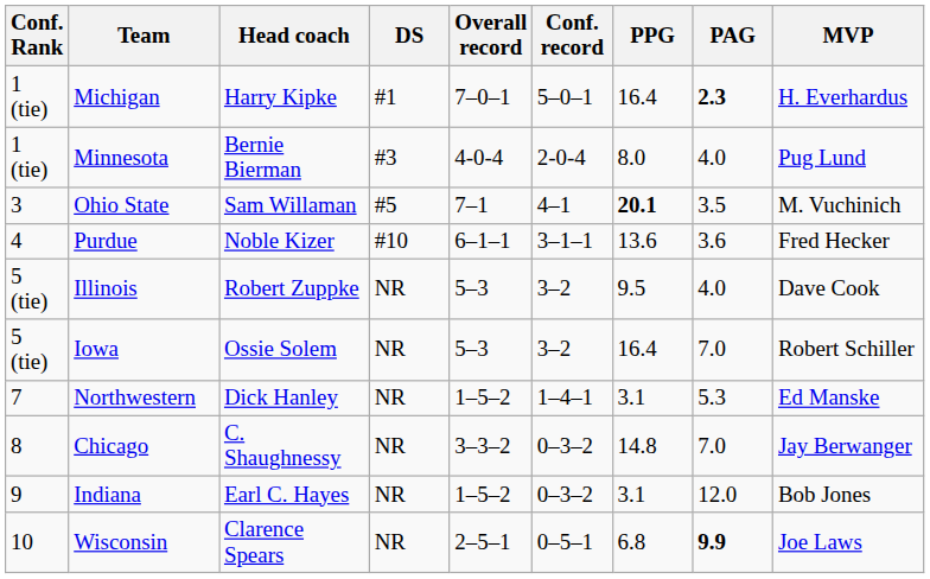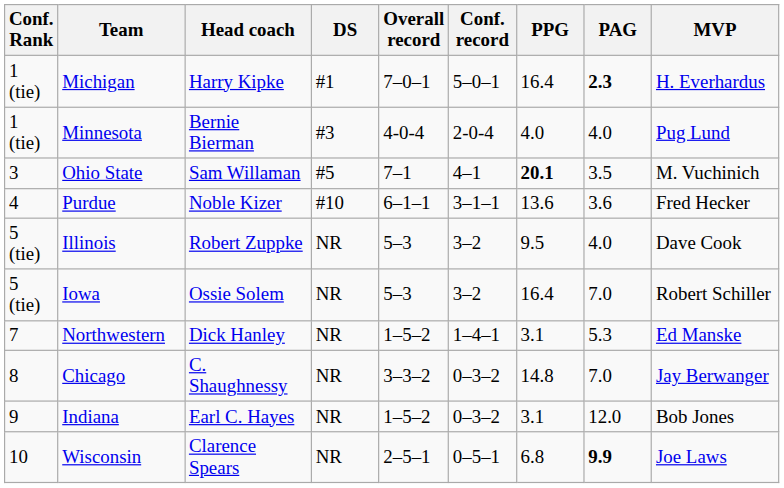 <table class="sortable wikitable">
 <tr>
 <th width="25">Conf. Rank</th>
 <th width="100">Team</th>
 <th width="100">Head coach</th>
 <th width="50">DS</th>
 <th width="50">Overall record</th>
 <th width="50">Conf. record</th>
 <th width="50">PPG</th>
 <th width="50">PAG</th>
 <th width="100">MVP</th>
 </tr>
 <tr align="left" bgcolor="">
 <td>1 (tie)</td>
 <td><a href='#'>Michigan</a></td>
 <td><a href='#'>Harry Kipke</a></td>
 <td>#1</td>
 <td>7–0–1</td>
 <td>5–0–1</td>
 <td>16.4</td>
 <td><strong>2.3</strong></td>
 <td><a href='#'>H. Everhardus</a></td>
 </tr>
 <tr align="left" bgcolor="">
 <td>1 (tie)</td>
 <td><a href='#'>Minnesota</a></td>
 <td><a href='#'>Bernie Bierman</a></td>
 <td>#3</td>
 <td>4-0-4</td>
 <td>2-0-4</td>
-<td>8.0</td>
+<td>4.0</td>
 <td>4.0</td>
 <td><a href='#'>Pug Lund</a></td>
 </tr>
 <tr align="left" bgcolor="">
 <td>3</td>
 <td><a href='#'>Ohio State</a></td>
 <td><a href='#'>Sam Willaman</a></td>
 <td>#5</td>
 <td>7–1</td>
 <td>4–1</td>
 <td><strong>20.1</strong></td>
 <td>3.5</td>
 <td>M. Vuchinich</td>
 </tr>
 <tr align="left" bgcolor="">
 <td>4</td>
 <td><a href='#'>Purdue</a></td>
 <td><a href='#'>Noble Kizer</a></td>
 <td>#10</td>
 <td>6–1–1</td>
 <td>3–1–1</td>
 <td>13.6</td>
 <td>3.6</td>
 <td>Fred Hecker</td>
 </tr>
 <tr align="left" bgcolor="">
 <td>5 (tie)</td>
 <td><a href='#'>Illinois</a></td>
 <td><a href='#'>Robert Zuppke</a></td>
 <td>NR</td>
 <td>5–3</td>
 <td>3–2</td>
 <td>9.5</td>
 <td>4.0</td>
 <td>Dave Cook</td>
 </tr>
 <tr align="left" bgcolor="">
 <td>5 (tie)</td>
 <td><a href='#'>Iowa</a></td>
 <td><a href='#'>Ossie Solem</a></td>
 <td>NR</td>
 <td>5–3</td>
 <td>3–2</td>
 <td>16.4</td>
 <td>7.0</td>
 <td>Robert Schiller</td>
 </tr>
 <tr align="left" bgcolor="">
 <td>7</td>
 <td><a href='#'>Northwestern</a></td>
 <td><a href='#'>Dick Hanley</a></td>
 <td>NR</td>
 <td>1–5–2</td>
 <td>1–4–1</td>
 <td>3.1</td>
 <td>5.3</td>
 <td><a href='#'>Ed Manske</a></td>
 </tr>
 <tr align="left" bgcolor="">
 <td>8</td>
 <td><a href='#'>Chicago</a></td>
 <td><a href='#'>C. Shaughnessy</a></td>
 <td>NR</td>
 <td>3–3–2</td>
 <td>0–3–2</td>
 <td>14.8</td>
 <td>7.0</td>
 <td><a href='#'>Jay Berwanger</a></td>
 </tr>
 <tr align="left" bgcolor="">
 <td>9</td>
 <td><a href='#'>Indiana</a></td>
 <td><a href='#'>Earl C. Hayes</a></td>
 <td>NR</td>
 <td>1–5–2</td>
 <td>0–3–2</td>
 <td>3.1</td>
 <td>12.0</td>
 <td>Bob Jones</td>
 </tr>
 <tr align="left" bgcolor="">
 <td>10</td>
 <td><a href='#'>Wisconsin</a></td>
 <td><a href='#'>Clarence Spears</a></td>
 <td>NR</td>
 <td>2–5–1</td>
 <td>0–5–1</td>
 <td>6.8</td>
 <td><strong>9.9</strong></td>
 <td><a href='#'>Joe Laws</a></td>
 </tr>
 </table>
